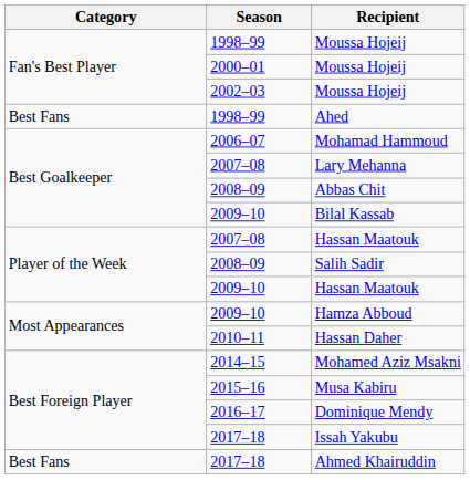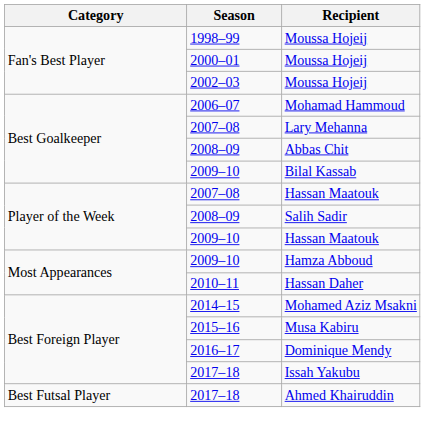 <table class="wikitable">
 <tr>
 <th width="200">Category</th>
 <th width="100">Season</th>
 <th>Recipient</th>
 </tr>
 <tr>
 <td rowspan="3">Fan's Best Player</td>
 <td><a href='#'>1998–99</a></td>
 <td> <a href='#'>Moussa Hojeij</a> </td>
 </tr>
 <tr>
 <td><a href='#'>2000–01</a></td>
 <td> <a href='#'>Moussa Hojeij</a> </td>
 </tr>
 <tr>
 <td><a href='#'>2002–03</a></td>
 <td> <a href='#'>Moussa Hojeij</a> </td>
-</tr>
-<tr>
-<td>Best Fans</td>
-<td><a href='#'>1998–99</a></td>
-<td><a href='#'>Ahed</a></td>
 </tr>
 <tr>
 <td rowspan="4">Best Goalkeeper</td>
 <td><a href='#'>2006–07</a></td>
 <td> <a href='#'>Mohamad Hammoud</a> </td>
 </tr>
 <tr>
 <td><a href='#'>2007–08</a></td>
 <td> <a href='#'>Lary Mehanna</a> </td>
 </tr>
 <tr>
 <td><a href='#'>2008–09</a></td>
 <td> <a href='#'>Abbas Chit</a> </td>
 </tr>
 <tr>
 <td><a href='#'>2009–10</a></td>
 <td> <a href='#'>Bilal Kassab</a> </td>
 </tr>
 <tr>
 <td rowspan="3">Player of the Week</td>
 <td><a href='#'>2007–08</a></td>
 <td> <a href='#'>Hassan Maatouk</a> </td>
 </tr>
 <tr>
 <td><a href='#'>2008–09</a></td>
 <td> <a href='#'>Salih Sadir</a> </td>
 </tr>
 <tr>
 <td><a href='#'>2009–10</a></td>
 <td> <a href='#'>Hassan Maatouk</a> </td>
 </tr>
 <tr>
 <td rowspan="2">Most Appearances</td>
 <td><a href='#'>2009–10</a></td>
 <td> <a href='#'>Hamza Abboud</a> </td>
 </tr>
 <tr>
 <td><a href='#'>2010–11</a></td>
 <td> <a href='#'>Hassan Daher</a> </td>
 </tr>
 <tr>
 <td rowspan="4">Best Foreign Player</td>
 <td><a href='#'>2014–15</a></td>
 <td> <a href='#'>Mohamed Aziz Msakni</a> </td>
 </tr>
 <tr>
 <td><a href='#'>2015–16</a></td>
 <td> <a href='#'>Musa Kabiru</a> </td>
 </tr>
 <tr>
 <td><a href='#'>2016–17</a></td>
 <td> <a href='#'>Dominique Mendy</a> </td>
 </tr>
 <tr>
 <td><a href='#'>2017–18</a></td>
 <td> <a href='#'>Issah Yakubu</a> </td>
 </tr>
 <tr>
-<td>Best Fans</td>
+<td>Best Futsal Player</td>
 <td><a href='#'>2017–18</a></td>
 <td> <a href='#'>Ahmed Khairuddin</a></td>
 </tr>
 </table>
